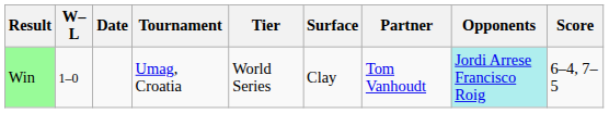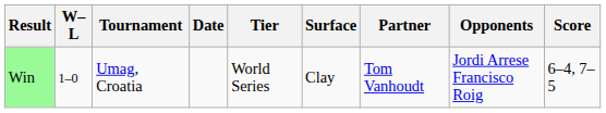 <table class="sortable wikitable">
 <tr>
 <th>Result</th>
 <th class="unsortable">W–L</th>
+<th>Tournament</th>
 <th>Date</th>
-<th>Tournament</th>
 <th>Tier</th>
 <th>Surface</th>
 <th>Partner</th>
 <th>Opponents</th>
 <th class="unsortable">Score</th>
 </tr>
 <tr>
 <td style="background:#98fb98;">Win</td>
 <td><small>1–0</small></td>
+<td><a href='#'>Umag</a>, Croatia</td>
 <td><a href='#'></a></td>
-<td><a href='#'>Umag</a>, Croatia</td>
 <td>World Series</td>
 <td>Clay</td>
 <td> <a href='#'>Tom Vanhoudt</a></td>
-<td style="background: paleturquoise;"> <a href='#'>Jordi Arrese</a> <br>  <a href='#'>Francisco Roig</a></td>
+<td> <a href='#'>Jordi Arrese</a> <br>  <a href='#'>Francisco Roig</a></td>
 <td>6–4, 7–5</td>
 </tr>
 </table>
